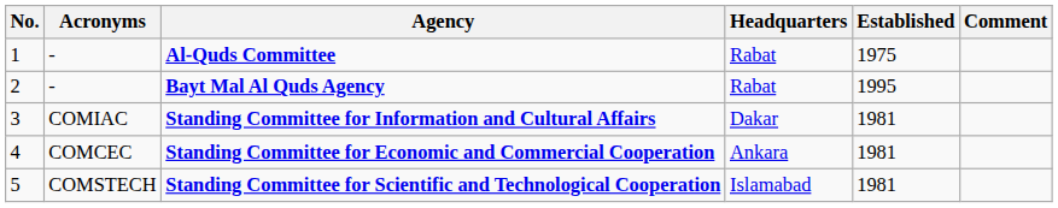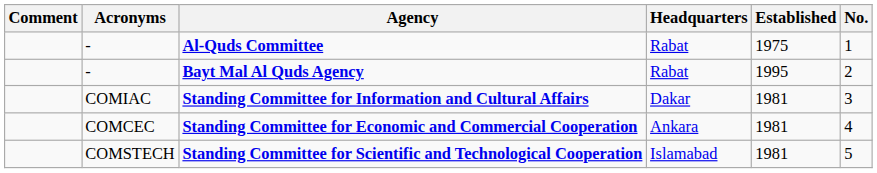 <table class="wikitable sortable" style="font-size:90%; ">
 <tr>
-<th>No.</th>
+<th>Comment</th>
 <th>Acronyms</th>
 <th>Agency</th>
 <th>Headquarters</th>
 <th>Established</th>
-<th>Comment</th>
+<th>No.</th>
 </tr>
 <tr>
-<td>1</td>
+<td></td>
 <td>-</td>
 <td><strong><a href='#'>Al-Quds Committee</a></strong></td>
 <td> <a href='#'>Rabat</a></td>
 <td>1975</td>
-<td></td>
+<td>1</td>
 </tr>
 <tr>
-<td>2</td>
+<td></td>
 <td>-</td>
 <td><strong><a href='#'>Bayt Mal Al Quds Agency</a></strong></td>
 <td> <a href='#'>Rabat</a></td>
 <td>1995</td>
-<td></td>
+<td>2</td>
 </tr>
 <tr>
-<td>3</td>
+<td></td>
 <td>COMIAC</td>
 <td><strong><a href='#'>Standing Committee for Information and Cultural Affairs</a></strong></td>
 <td> <a href='#'>Dakar</a></td>
 <td>1981</td>
-<td></td>
+<td>3</td>
 </tr>
 <tr>
-<td>4</td>
+<td></td>
 <td>COMCEC</td>
 <td><strong><a href='#'>Standing Committee for Economic and Commercial Cooperation</a></strong></td>
 <td> <a href='#'>Ankara</a></td>
 <td>1981</td>
-<td></td>
+<td>4</td>
 </tr>
 <tr>
-<td>5</td>
+<td></td>
 <td>COMSTECH</td>
 <td><strong><a href='#'>Standing Committee for Scientific and Technological Cooperation</a></strong></td>
 <td> <a href='#'>Islamabad</a></td>
 <td>1981</td>
-<td></td>
+<td>5</td>
 </tr>
 </table>
